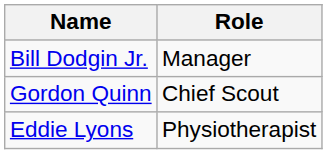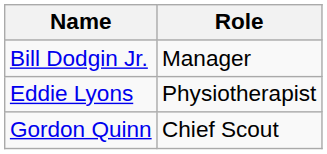 <table class="wikitable">
 <tr>
 <th>Name</th>
 <th>Role</th>
 </tr>
 <tr>
 <td> <a href='#'>Bill Dodgin Jr.</a></td>
 <td>Manager</td>
 </tr>
 <tr>
+<td> <a href='#'>Eddie Lyons</a></td>
+<td>Physiotherapist</td>
+</tr>
+<tr>
 <td> <a href='#'>Gordon Quinn</a></td>
 <td>Chief Scout</td>
 </tr>
-<tr>
-<td> <a href='#'>Eddie Lyons</a></td>
-<td>Physiotherapist</td>
-</tr>
 </table>
